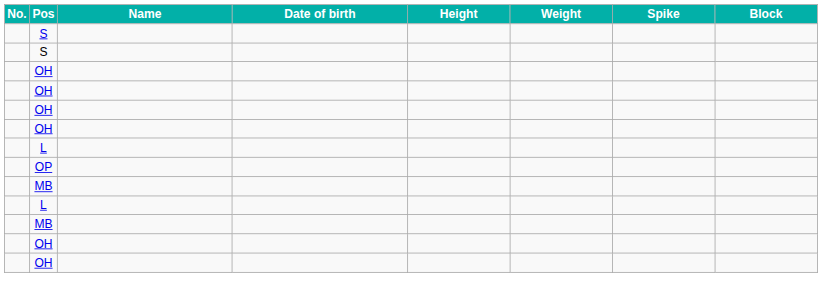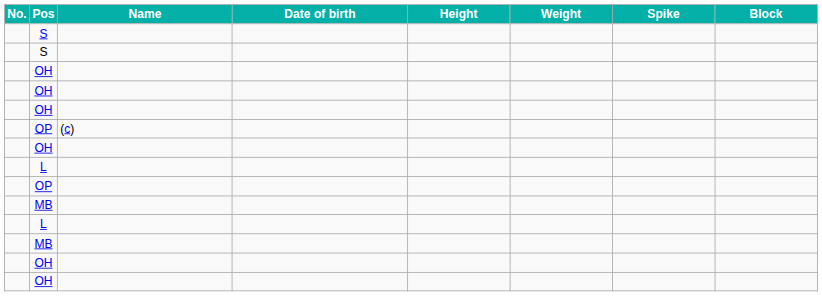 <table class="wikitable sortable" style="font-size:90%; text-align:center;">
 <tr>
 <th style="background:#02B0A8; color:white;">No.</th>
 <th style="background:#02B0A8; color:white;">Pos</th>
 <th style="width:14em; background:#02B0A8; color:white;">Name</th>
 <th style="width:14em; background:#02B0A8; color:white;">Date of birth</th>
 <th style="width:8em; background:#02B0A8; color:white;">Height</th>
 <th style="width:8em; background:#02B0A8; color:white;">Weight</th>
 <th style="width:8em; background:#02B0A8; color:white;">Spike</th>
 <th style="width:8em; background:#02B0A8; color:white;">Block</th>
 </tr>
 <tr>
 <td></td>
 <td><a href='#'>S</a></td>
 <td align=left></td>
 <td align=right></td>
 <td></td>
 <td></td>
 <td></td>
 <td></td>
 </tr>
 <tr>
 <td></td>
 <td>S</td>
 <td align=left></td>
 <td align=right></td>
 <td></td>
 <td></td>
 <td></td>
 <td></td>
 </tr>
 <tr>
 <td></td>
 <td><a href='#'>OH</a></td>
 <td align=left></td>
 <td align=right></td>
 <td></td>
 <td></td>
 <td></td>
 <td></td>
 </tr>
 <tr>
 <td></td>
 <td><a href='#'>OH</a></td>
 <td align=left></td>
 <td align=right></td>
 <td></td>
 <td></td>
 <td></td>
 <td></td>
 </tr>
 <tr>
 <td></td>
 <td><a href='#'>OH</a></td>
 <td align=left></td>
+<td align=right></td>
+<td></td>
+<td></td>
+<td></td>
+<td></td>
+</tr>
+<tr>
+<td></td>
+<td><a href='#'>OP</a></td>
+<td align=left> (<a href='#'>c</a>)</td>
 <td align=right></td>
 <td></td>
 <td></td>
 <td></td>
 <td></td>
 </tr>
 <tr>
 <td></td>
 <td><a href='#'>OH</a></td>
 <td align=left></td>
 <td align=right></td>
 <td></td>
 <td></td>
 <td></td>
 <td></td>
 </tr>
 <tr>
 <td></td>
 <td><a href='#'>L</a></td>
 <td align=left></td>
 <td align=right></td>
 <td></td>
 <td></td>
 <td></td>
 <td></td>
 </tr>
 <tr>
 <td></td>
 <td><a href='#'>OP</a></td>
 <td align=left></td>
 <td align=right></td>
 <td></td>
 <td></td>
 <td></td>
 <td></td>
 </tr>
 <tr>
 <td></td>
 <td><a href='#'>MB</a></td>
 <td align=left></td>
 <td align=right></td>
 <td></td>
 <td></td>
 <td></td>
 <td></td>
 </tr>
 <tr>
 <td></td>
 <td><a href='#'>L</a></td>
 <td align=left></td>
 <td align=right></td>
 <td></td>
 <td></td>
 <td></td>
 <td></td>
 </tr>
 <tr>
 <td></td>
 <td><a href='#'>MB</a></td>
 <td align=left></td>
 <td align=right></td>
 <td></td>
 <td></td>
 <td></td>
 <td></td>
 </tr>
 <tr>
 <td></td>
 <td><a href='#'>OH</a></td>
 <td align=left></td>
 <td align=right></td>
 <td></td>
 <td></td>
 <td></td>
 <td></td>
 </tr>
 <tr>
 <td></td>
 <td><a href='#'>OH</a></td>
 <td align=left></td>
 <td align=right></td>
 <td></td>
 <td></td>
 <td></td>
 <td></td>
 </tr>
 </table>
